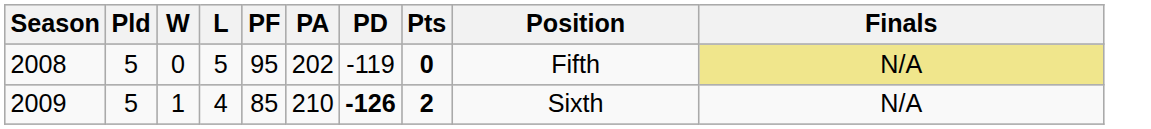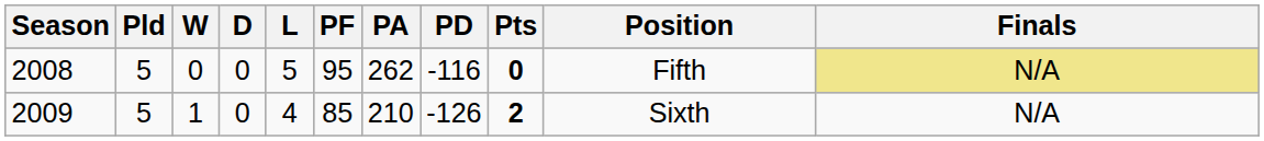 <table class="wikitable sortable" style="text-align:center;">
 <tr>
 <th width=30>Season</th>
 <th width=20 abbr="Played">Pld</th>
 <th width=20 abbr="Won">W</th>
+<th width=20 abbr="Drawn">D</th>
 <th width=20 abbr="Lost">L</th>
 <th width=20 abbr="Points for">PF</th>
 <th width=20 abbr="Points against">PA</th>
 <th width=20 abbr="Points difference">PD</th>
 <th width=20 abbr="Points">Pts</th>
 <th width=150>Position</th>
 <th width=250>Finals</th>
 </tr>
 <tr>
 <td style="text-align:left;">2008</td>
 <td>5</td>
 <td>0</td>
+<td>0</td>
 <td>5</td>
 <td>95</td>
-<td>202</td>
-<td>-119</td>
+<td>262</td>
+<td>-116</td>
 <td><strong>0</strong></td>
 <td>Fifth</td>
 <td style="background: khaki;">N/A</td>
 </tr>
 <tr>
 <td style="text-align:left;">2009</td>
 <td>5</td>
 <td>1</td>
+<td>0</td>
 <td>4</td>
 <td>85</td>
 <td>210</td>
-<td><strong>-126</strong></td>
+<td>-126</td>
 <td><strong>2</strong></td>
 <td>Sixth</td>
 <td>N/A</td>
 </tr>
 </table>
